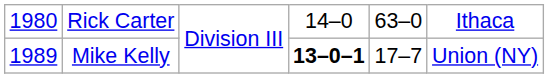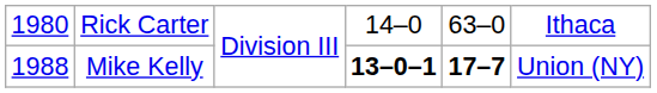 <table class="wikitable" style="text-align:center; background:white;">
 <tr>
 <td><a href='#'>1980</a></td>
 <td><a href='#'>Rick Carter</a></td>
 <td rowspan="2"><a href='#'>Division III</a></td>
 <td>14–0</td>
 <td>63–0</td>
 <td><a href='#'>Ithaca</a></td>
 </tr>
 <tr align="center">
-<td><a href='#'>1989</a></td>
+<td><a href='#'>1988</a></td>
 <td><a href='#'>Mike Kelly</a></td>
 <td><strong>13–0–1</strong></td>
-<td>17–7</td>
+<td><strong>17–7</strong></td>
 <td><a href='#'>Union (NY)</a></td>
 </tr>
 </table>
